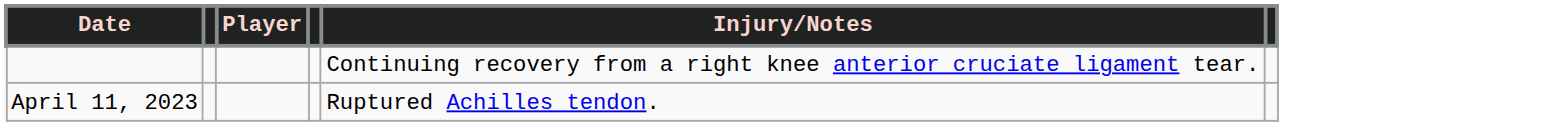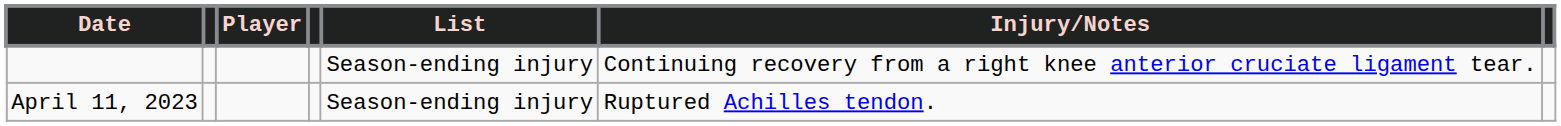 <table class="wikitable sortable" style="font-size:90%;">
 <tr>
 <th style="background:#202121; color:#F7D5CF; border:2px solid #898C8F;" scope="col" data-sort-type="date">Date</th>
 <th style="background:#202121; color:#F7D5CF; border:2px solid #898C8F;" scope="col"></th>
 <th style="background:#202121; color:#F7D5CF; border:2px solid #898C8F;" scope="col">Player</th>
 <th style="background:#202121; color:#F7D5CF; border:2px solid #898C8F;" scope="col"></th>
+<th style="background:#202121; color:#F7D5CF; border:2px solid #898C8F;" scope="col">List</th>
 <th style="background:#202121; color:#F7D5CF; border:2px solid #898C8F;" scope="col">Injury/Notes</th>
 <th style="background:#202121; color:#F7D5CF; border:2px solid #898C8F;" scope="col"></th>
 </tr>
 <tr>
 <td></td>
 <td></td>
 <td></td>
 <td></td>
+<td>Season-ending injury</td>
 <td>Continuing recovery from a right knee <a href='#'>anterior cruciate ligament</a> tear.</td>
 <td></td>
 </tr>
 <tr>
 <td>April 11, 2023</td>
 <td></td>
 <td></td>
 <td></td>
+<td>Season-ending injury</td>
 <td>Ruptured <a href='#'>Achilles tendon</a>.</td>
 <td></td>
 </tr>
 </table>
